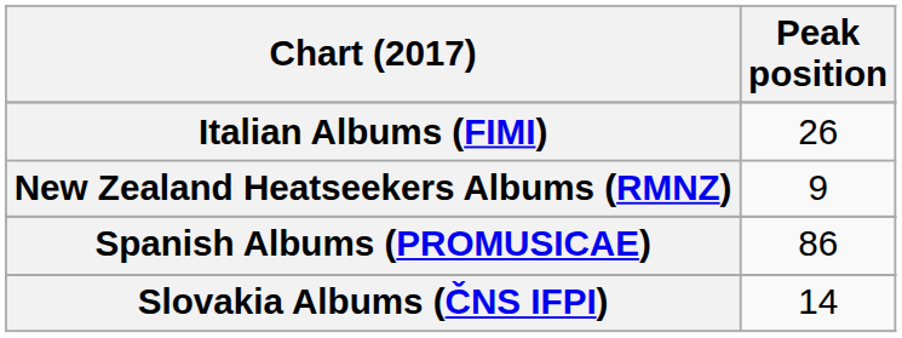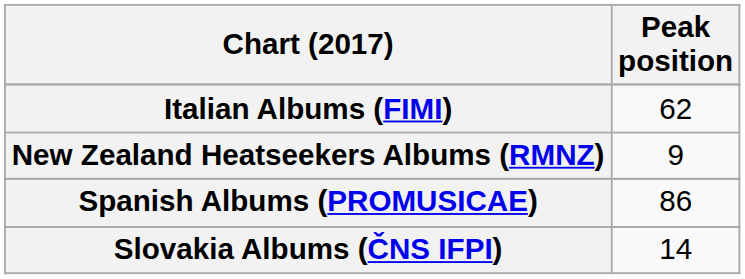 <table class="wikitable sortable plainrowheaders" style="text-align:center">
 <tr>
 <th scope="col">Chart (2017)</th>
 <th scope="col">Peak<br> position</th>
 </tr>
 <tr>
 </tr>
 <tr>
 </tr>
 <tr>
 </tr>
 <tr>
 </tr>
 <tr>
 </tr>
 <tr>
 </tr>
 <tr>
 </tr>
 <tr>
 </tr>
 <tr>
 </tr>
 <tr>
 <th scope="row">Italian Albums (<a href='#'>FIMI</a>)</th>
-<td>26</td>
+<td>62</td>
 </tr>
 <tr>
 <th scope="row">New Zealand Heatseekers Albums (<a href='#'>RMNZ</a>)</th>
 <td>9</td>
 </tr>
 <tr>
 </tr>
 <tr>
 <th scope="row">Spanish Albums (<a href='#'>PROMUSICAE</a>)</th>
 <td>86</td>
 </tr>
 <tr>
 </tr>
 <tr>
 </tr>
 <tr>
 </tr>
 <tr>
 </tr>
 <tr>
 </tr>
 <tr>
 </tr>
 <tr>
 </tr>
 <tr>
 <th scope="row">Slovakia Albums (<a href='#'>ČNS IFPI</a>)</th>
 <td>14</td>
 </tr>
 </table>
